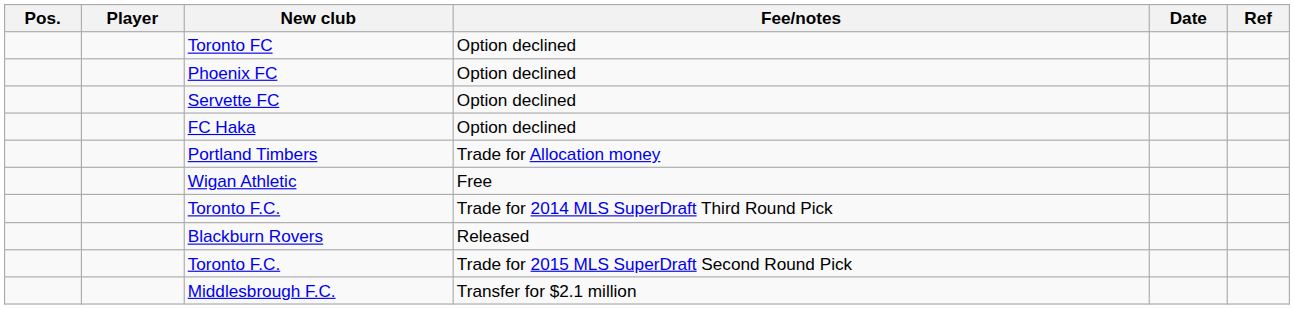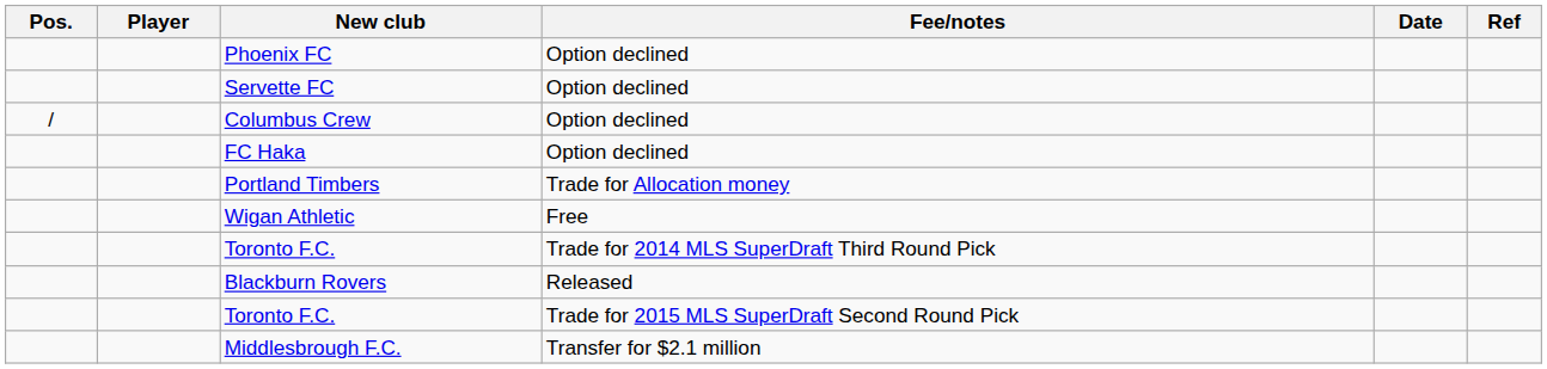 <table class="wikitable sortable" style="width:90%; text-align:center; font-size:95%; text-align:left;">
 <tr>
 <th><strong>Pos.</strong></th>
 <th><strong>Player</strong></th>
 <th><strong>New club</strong></th>
 <th><strong>Fee/notes</strong></th>
 <th><strong>Date</strong></th>
 <th><strong>Ref</strong></th>
-</tr>
-<tr>
-<td align=center></td>
-<td></td>
-<td> <a href='#'>Toronto FC</a></td>
-<td>Option declined</td>
-<td></td>
-<td></td>
 </tr>
 <tr>
 <td align=center></td>
 <td></td>
 <td> <a href='#'>Phoenix FC</a></td>
 <td>Option declined</td>
 <td></td>
 <td></td>
 </tr>
 <tr>
 <td align=center></td>
 <td></td>
 <td> <a href='#'>Servette FC</a></td>
+<td>Option declined</td>
+<td></td>
+<td></td>
+</tr>
+<tr>
+<td align=center>/</td>
+<td></td>
+<td> <a href='#'>Columbus Crew</a></td>
 <td>Option declined</td>
 <td></td>
 <td></td>
 </tr>
 <tr>
 <td align=center></td>
 <td></td>
 <td> <a href='#'>FC Haka</a></td>
 <td>Option declined</td>
 <td></td>
 <td></td>
 </tr>
 <tr>
 <td align=center></td>
 <td></td>
 <td> <a href='#'>Portland Timbers</a></td>
 <td>Trade for <a href='#'>Allocation money</a></td>
 <td></td>
 <td></td>
 </tr>
 <tr>
 <td align=center></td>
 <td></td>
 <td> <a href='#'>Wigan Athletic</a></td>
 <td>Free</td>
 <td></td>
 <td></td>
 </tr>
 <tr>
 <td align=center></td>
 <td></td>
 <td> <a href='#'>Toronto F.C.</a></td>
 <td>Trade for <a href='#'>2014 MLS SuperDraft</a> Third Round Pick</td>
 <td></td>
 <td></td>
 </tr>
 <tr>
 <td align=center></td>
 <td></td>
 <td> <a href='#'>Blackburn Rovers</a></td>
 <td>Released</td>
 <td></td>
 <td></td>
 </tr>
 <tr>
 <td align=center></td>
 <td></td>
 <td> <a href='#'>Toronto F.C.</a></td>
 <td>Trade for <a href='#'>2015 MLS SuperDraft</a> Second Round Pick</td>
 <td></td>
 <td></td>
 </tr>
 <tr>
 <td align=center></td>
 <td></td>
 <td> <a href='#'>Middlesbrough F.C.</a></td>
 <td>Transfer for $2.1 million</td>
 <td></td>
 <td></td>
 </tr>
 </table>
